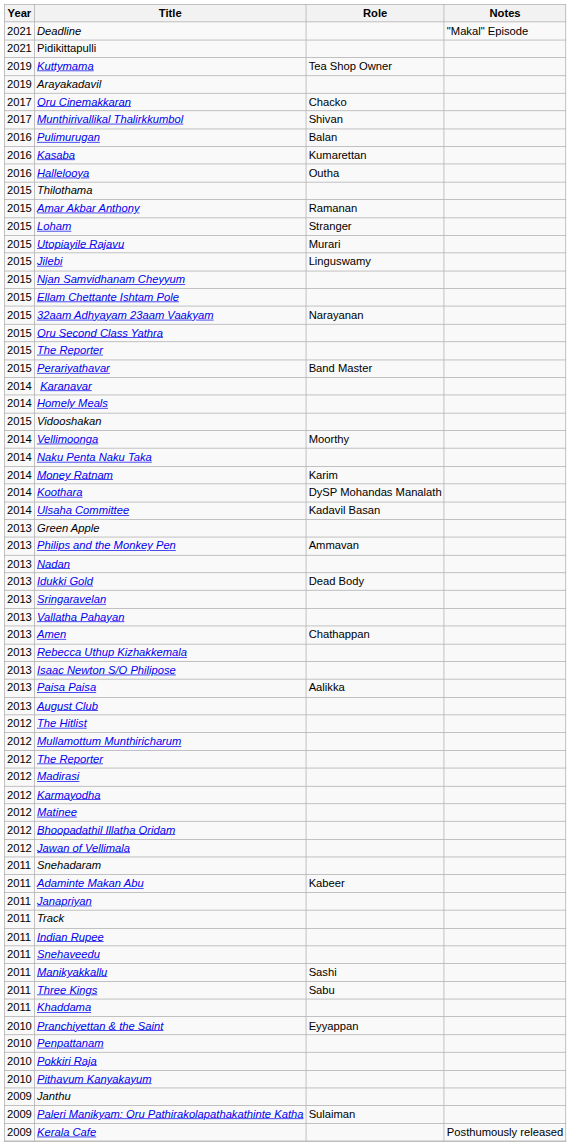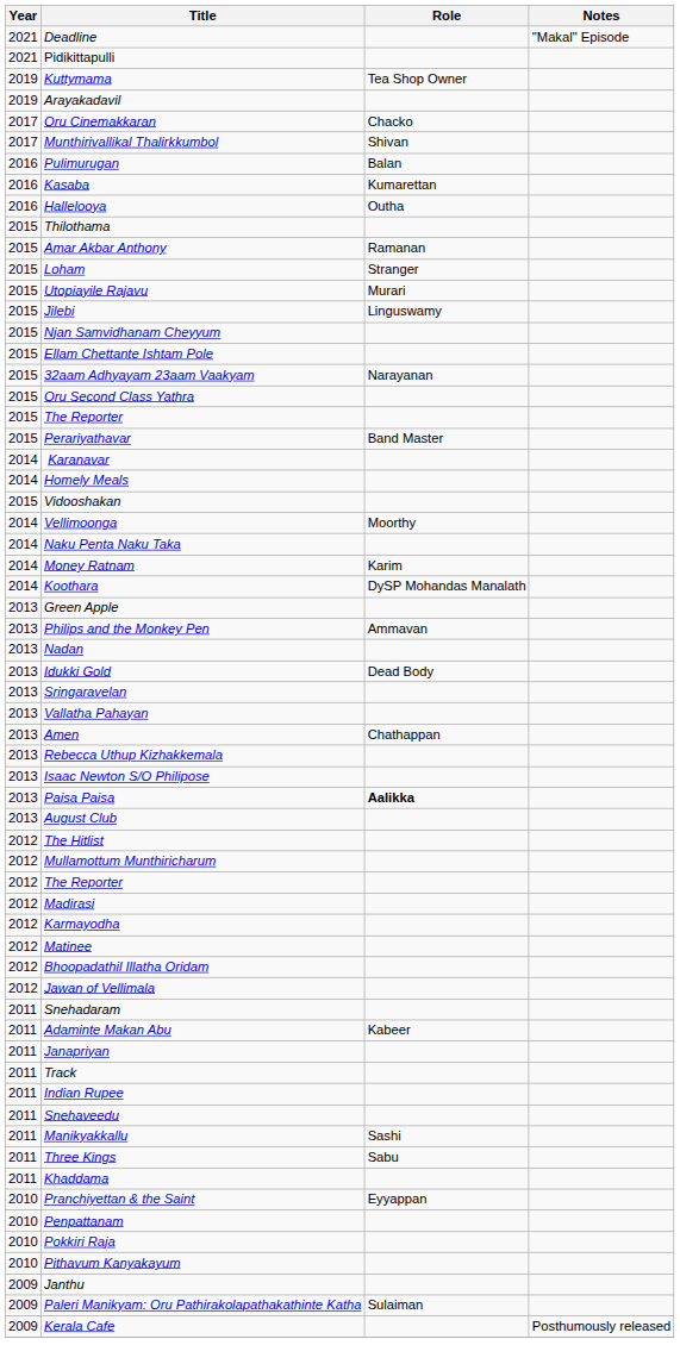 <table class="wikitable">
 <tr>
 <th>Year</th>
 <th>Title</th>
 <th>Role</th>
 <th>Notes</th>
 </tr>
 <tr>
 <td>2021</td>
 <td><em>Deadline</em></td>
 <td></td>
 <td>"Makal" Episode</td>
 </tr>
 <tr>
 <td>2021</td>
 <td>Pidikittapulli</td>
 <td></td>
 <td></td>
 </tr>
 <tr>
 <td>2019</td>
 <td><em><a href='#'>Kuttymama</a></em></td>
 <td>Tea Shop Owner</td>
 <td></td>
 </tr>
 <tr>
 <td>2019</td>
 <td><em>Arayakadavil</em></td>
 <td></td>
 <td></td>
 </tr>
 <tr>
 <td>2017</td>
 <td><em> <a href='#'>Oru Cinemakkaran</a></em></td>
 <td>Chacko</td>
 <td></td>
 </tr>
 <tr>
 <td>2017</td>
 <td><em><a href='#'>Munthirivallikal Thalirkkumbol</a></em></td>
 <td>Shivan</td>
 <td></td>
 </tr>
 <tr>
 <td>2016</td>
 <td><em><a href='#'>Pulimurugan</a></em></td>
 <td>Balan</td>
 <td></td>
 </tr>
 <tr>
 <td>2016</td>
 <td><em><a href='#'>Kasaba</a></em></td>
 <td>Kumarettan</td>
 <td></td>
 </tr>
 <tr>
 <td>2016</td>
 <td><em><a href='#'>Hallelooya</a></em></td>
 <td>Outha</td>
 <td></td>
 </tr>
 <tr>
 <td>2015</td>
 <td><em>Thilothama</em></td>
 <td></td>
 <td></td>
 </tr>
 <tr>
 <td>2015</td>
 <td><em><a href='#'>Amar Akbar Anthony</a></em></td>
 <td>Ramanan</td>
 <td></td>
 </tr>
 <tr>
 <td>2015</td>
 <td><em><a href='#'>Loham</a></em></td>
 <td>Stranger</td>
 <td></td>
 </tr>
 <tr>
 <td>2015</td>
 <td><em><a href='#'>Utopiayile Rajavu</a></em></td>
 <td>Murari</td>
 <td></td>
 </tr>
 <tr>
 <td>2015</td>
 <td><em><a href='#'>Jilebi</a></em></td>
 <td>Linguswamy</td>
 <td></td>
 </tr>
 <tr>
 <td>2015</td>
 <td><em><a href='#'>Njan Samvidhanam Cheyyum</a></em></td>
 <td></td>
 <td></td>
 </tr>
 <tr>
 <td>2015</td>
 <td><em><a href='#'>Ellam Chettante Ishtam Pole</a></em></td>
 <td></td>
 <td></td>
 </tr>
 <tr>
 <td>2015</td>
 <td><em><a href='#'>32aam Adhyayam 23aam Vaakyam</a></em>  </td>
 <td>Narayanan</td>
 <td></td>
 </tr>
 <tr>
 <td>2015</td>
 <td><em><a href='#'>Oru Second Class Yathra</a></em></td>
 <td></td>
 <td></td>
 </tr>
 <tr>
 <td>2015</td>
 <td><em><a href='#'>The Reporter</a></em></td>
 <td></td>
 <td></td>
 </tr>
 <tr>
 <td>2015</td>
 <td><em><a href='#'>Perariyathavar</a></em></td>
 <td>Band Master</td>
 <td></td>
 </tr>
 <tr>
 <td>2014</td>
 <td> <em><a href='#'>Karanavar</a></em></td>
 <td></td>
 <td></td>
 </tr>
 <tr>
 <td>2014</td>
 <td><em><a href='#'>Homely Meals</a></em></td>
 <td></td>
 <td></td>
 </tr>
 <tr>
 <td>2015</td>
 <td><em>Vidooshakan</em></td>
 <td></td>
 <td></td>
 </tr>
 <tr>
 <td>2014</td>
 <td><em><a href='#'>Vellimoonga</a></em></td>
 <td>Moorthy</td>
 <td></td>
 </tr>
 <tr>
 <td>2014</td>
 <td><em><a href='#'>Naku Penta Naku Taka</a></em></td>
 <td></td>
 <td></td>
 </tr>
 <tr>
 <td>2014</td>
 <td><em><a href='#'>Money Ratnam</a></em></td>
 <td>Karim</td>
 <td></td>
 </tr>
 <tr>
 <td>2014</td>
 <td><em><a href='#'>Koothara</a></em></td>
 <td>DySP Mohandas Manalath</td>
 <td></td>
 </tr>
 <tr>
-<td>2014</td>
-<td><em><a href='#'>Ulsaha Committee</a></em></td>
-<td>Kadavil Basan</td>
-<td></td>
-</tr>
-<tr>
 <td>2013</td>
 <td><em>Green Apple</em></td>
 <td></td>
 <td></td>
 </tr>
 <tr>
 <td>2013</td>
 <td><em><a href='#'>Philips and the Monkey Pen</a></em></td>
 <td>Ammavan</td>
 <td></td>
 </tr>
 <tr>
 <td>2013</td>
 <td><em><a href='#'>Nadan</a></em></td>
 <td></td>
 <td></td>
 </tr>
 <tr>
 <td>2013</td>
 <td><em><a href='#'>Idukki Gold</a></em></td>
 <td>Dead Body</td>
 <td></td>
 </tr>
 <tr>
 <td>2013</td>
 <td><em><a href='#'>Sringaravelan</a></em></td>
 <td></td>
 <td></td>
 </tr>
 <tr>
 <td>2013</td>
 <td><em><a href='#'>Vallatha Pahayan</a></em></td>
 <td></td>
 <td></td>
 </tr>
 <tr>
 <td>2013</td>
 <td><em><a href='#'>Amen</a></em></td>
 <td>Chathappan</td>
 <td></td>
 </tr>
 <tr>
 <td>2013</td>
 <td><em><a href='#'>Rebecca Uthup Kizhakkemala</a></em></td>
 <td></td>
 <td></td>
 </tr>
 <tr>
 <td>2013</td>
 <td><em><a href='#'>Isaac Newton S/O Philipose</a></em></td>
 <td></td>
 <td></td>
 </tr>
 <tr>
 <td>2013</td>
 <td><em><a href='#'>Paisa Paisa</a></em></td>
-<td>Aalikka</td>
+<td><strong>Aalikka</strong></td>
 <td></td>
 </tr>
 <tr>
 <td>2013</td>
 <td><em><a href='#'>August Club</a></em></td>
 <td></td>
 <td></td>
 </tr>
 <tr>
 <td>2012</td>
 <td><em><a href='#'>The Hitlist</a></em></td>
 <td></td>
 <td></td>
 </tr>
 <tr>
 <td>2012</td>
 <td><em><a href='#'>Mullamottum Munthiricharum</a></em></td>
 <td></td>
 <td></td>
 </tr>
 <tr>
 <td>2012</td>
 <td><em><a href='#'>The Reporter</a></em></td>
 <td></td>
 <td></td>
 </tr>
 <tr>
 <td>2012</td>
 <td><em><a href='#'>Madirasi</a></em></td>
 <td></td>
 <td></td>
 </tr>
 <tr>
 <td>2012</td>
 <td><em><a href='#'>Karmayodha</a></em></td>
 <td></td>
 <td></td>
 </tr>
 <tr>
 <td>2012</td>
 <td><em><a href='#'>Matinee</a></em></td>
 <td></td>
 <td></td>
 </tr>
 <tr>
 <td>2012</td>
 <td><em><a href='#'>Bhoopadathil Illatha Oridam</a></em></td>
 <td></td>
 <td></td>
 </tr>
 <tr>
 <td>2012</td>
 <td><em><a href='#'>Jawan of Vellimala</a></em></td>
 <td></td>
 <td></td>
 </tr>
 <tr>
 <td>2011</td>
 <td><em>Snehadaram</em></td>
 <td></td>
 <td></td>
 </tr>
 <tr>
 <td>2011</td>
 <td><em><a href='#'>Adaminte Makan Abu</a></em></td>
 <td>Kabeer</td>
 <td></td>
 </tr>
 <tr>
 <td>2011</td>
 <td><em><a href='#'>Janapriyan</a></em></td>
 <td></td>
 <td></td>
 </tr>
 <tr>
 <td>2011</td>
 <td><em>Track</em></td>
 <td></td>
 <td></td>
 </tr>
 <tr>
 <td>2011</td>
 <td><em><a href='#'>Indian Rupee</a></em></td>
 <td></td>
 <td></td>
 </tr>
 <tr>
 <td>2011</td>
 <td><em><a href='#'>Snehaveedu</a></em></td>
 <td></td>
 <td></td>
 </tr>
 <tr>
 <td>2011</td>
 <td><em><a href='#'>Manikyakkallu</a></em></td>
 <td>Sashi</td>
 <td></td>
 </tr>
 <tr>
 <td>2011</td>
 <td><em><a href='#'>Three Kings</a></em></td>
 <td>Sabu</td>
 <td></td>
 </tr>
 <tr>
 <td>2011</td>
 <td><em><a href='#'>Khaddama</a></em></td>
 <td></td>
 <td></td>
 </tr>
 <tr>
 <td>2010</td>
 <td><em><a href='#'>Pranchiyettan & the Saint</a></em></td>
 <td>Eyyappan</td>
 <td></td>
 </tr>
 <tr>
 <td>2010</td>
 <td><em><a href='#'>Penpattanam</a></em></td>
 <td></td>
 <td></td>
 </tr>
 <tr>
 <td>2010</td>
 <td><em><a href='#'>Pokkiri Raja</a></em></td>
 <td></td>
 <td></td>
 </tr>
 <tr>
 <td>2010</td>
 <td><em><a href='#'>Pithavum Kanyakayum</a></em></td>
 <td></td>
 <td></td>
 </tr>
 <tr>
 <td>2009</td>
 <td><em>Janthu</em></td>
 <td></td>
 <td></td>
 </tr>
 <tr>
 <td>2009</td>
 <td><em><a href='#'>Paleri Manikyam: Oru Pathirakolapathakathinte Katha</a></em></td>
 <td>Sulaiman</td>
 <td></td>
 </tr>
 <tr>
 <td>2009</td>
 <td><em><a href='#'>Kerala Cafe</a></em></td>
 <td></td>
 <td>Posthumously released</td>
 </tr>
 <tr>
 </tr>
 </table>
